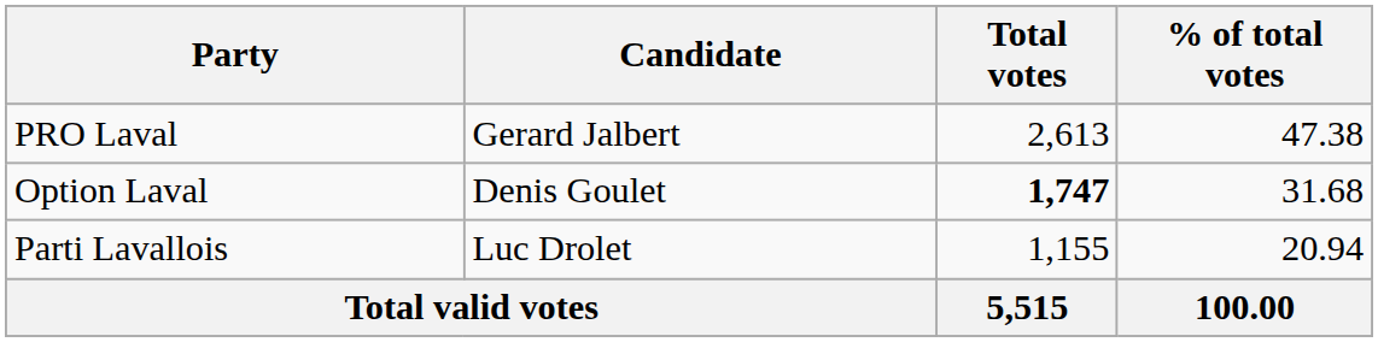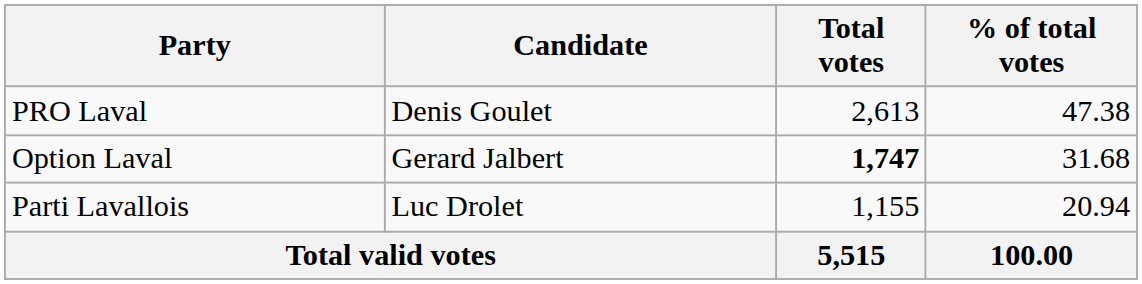 <table style="width:600px;" class="wikitable">
 <tr style="background-color:#E9E9E9">
 <th colspan="2" style="width: 200px">Party</th>
 <th colspan="1" style="width: 200px">Candidate</th>
 <th align="right">Total votes</th>
 <th align="right">% of total votes</th>
 </tr>
 <tr>
 <td colspan="2" align="left">PRO Laval</td>
-<td align="left">Gerard Jalbert</td>
+<td align="left">Denis Goulet</td>
 <td align="right">2,613</td>
 <td align="right">47.38</td>
 </tr>
 <tr>
 <td colspan="2" align="left">Option Laval</td>
-<td align="left">Denis Goulet</td>
+<td align="left">Gerard Jalbert</td>
 <td align="right"><strong>1,747</strong></td>
 <td align="right">31.68</td>
 </tr>
 <tr>
 <td colspan="2" align="left">Parti Lavallois</td>
 <td align="left">Luc Drolet</td>
 <td align="right">1,155</td>
 <td align="right">20.94</td>
 </tr>
 <tr bgcolor="#EEEEEE">
 <th colspan="3"  align="left">Total valid votes</th>
 <th align="right">5,515</th>
 <th align="right">100.00</th>
 </tr>
 </table>
